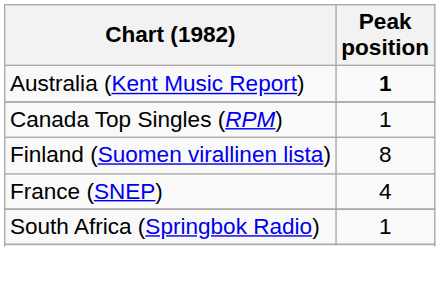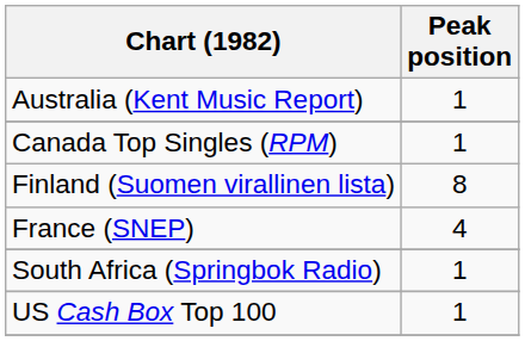 <table class="wikitable sortable">
 <tr>
 <th>Chart (1982)</th>
 <th>Peak<br>position</th>
 </tr>
 <tr>
 <td>Australia (<a href='#'>Kent Music Report</a>)</td>
-<td style="text-align:center;"><strong>1</strong></td>
+<td style="text-align:center;">1</td>
 </tr>
 <tr>
 </tr>
 <tr>
 </tr>
 <tr>
 <td>Canada Top Singles (<a href='#'><em>RPM</em></a>)</td>
 <td style="text-align:center;">1</td>
 </tr>
 <tr>
 <td>Finland (<a href='#'>Suomen virallinen lista</a>)</td>
 <td style="text-align:center;">8</td>
 </tr>
 <tr>
 <td>France (<a href='#'>SNEP</a>)</td>
 <td style="text-align:center;">4</td>
 </tr>
 <tr>
 </tr>
 <tr>
 </tr>
 <tr>
 </tr>
 <tr>
 </tr>
 <tr>
 <td>South Africa (<a href='#'>Springbok Radio</a>)</td>
 <td style="text-align:center;">1</td>
 </tr>
 <tr>
 </tr>
 <tr>
 </tr>
 <tr>
 </tr>
 <tr>
 </tr>
 <tr>
 </tr>
 <tr>
 </tr>
 <tr>
+<td>US <a href='#'><em>Cash Box</em></a> Top 100</td>
+<td align="center">1</td>
+</tr>
+<tr>
 </tr>
 </table>
